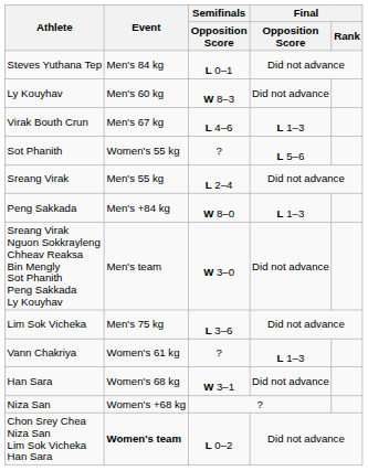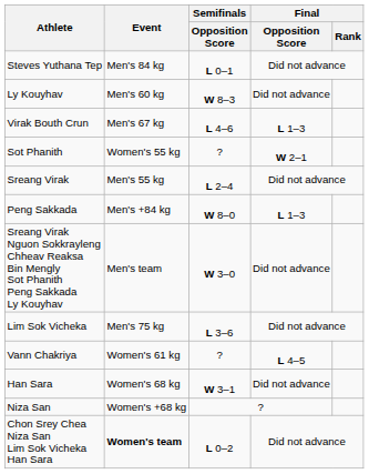 <table class="wikitable" style="font-size:90%">
 <tr>
 <th rowspan=2>Athlete</th>
 <th rowspan=2>Event</th>
 <th>Semifinals</th>
 <th colspan=2>Final</th>
 </tr>
 <tr style="font-size:95">
 <th>Opposition<br>Score</th>
 <th>Opposition<br>Score</th>
 <th>Rank</th>
 </tr>
 <tr align=center>
 <td align=left>Steves Yuthana Tep</td>
 <td align=left>Men's 84 kg</td>
 <td><br><strong>L</strong> 0–1 </td>
 <td colspan=2>Did not advance</td>
 </tr>
 <tr align=center>
 <td align=left>Ly Kouyhav</td>
 <td align=left>Men's 60 kg</td>
 <td><br><strong>W</strong> 8–3 </td>
 <td>Did not advance</td>
 <td></td>
 </tr>
 <tr align=center>
 <td align=left>Virak Bouth Crun</td>
 <td align=left>Men's 67 kg</td>
 <td><br><strong>L</strong> 4–6</td>
 <td><br><strong>L</strong> 1–3</td>
 <td></td>
 </tr>
 <tr align=center>
 <td align=left>Sot Phanith</td>
 <td align=left>Women's 55 kg</td>
 <td>?</td>
-<td><br><strong>L</strong> 5–6</td>
+<td><br><strong>W</strong> 2–1</td>
 <td></td>
 </tr>
 <tr align=center>
 <td align=left>Sreang Virak</td>
 <td align=left>Men's 55 kg</td>
 <td><br><strong>L</strong> 2–4 </td>
 <td colspan=2>Did not advance</td>
 </tr>
 <tr align=center>
 <td align=left>Peng Sakkada</td>
 <td align=left>Men's +84 kg</td>
 <td><br><strong>W</strong> 8–0</td>
 <td><br><strong>L</strong> 1–3</td>
 <td></td>
 </tr>
 <tr align=center>
 <td align=left>Sreang Virak<br>Nguon Sokkrayleng<br>Chheav Reaksa<br>Bin Mengly<br>Sot Phanith<br>Peng Sakkada<br>Ly Kouyhav</td>
 <td align=left>Men's team</td>
 <td><br><strong>W</strong> 3–0 </td>
 <td>Did not advance</td>
 <td></td>
 </tr>
 <tr align=center>
 <td align=left>Lim Sok Vicheka</td>
 <td align=left>Men's 75 kg</td>
 <td><br><strong>L</strong> 3–6 </td>
 <td colspan=2>Did not advance</td>
 </tr>
 <tr align=center>
 <td align=left>Vann Chakriya</td>
 <td align=left>Women's 61 kg</td>
 <td>?</td>
-<td><br><strong>L</strong> 1–3</td>
+<td><br><strong>L</strong> 4–5</td>
 <td></td>
 </tr>
 <tr align=center>
 <td align=left>Han Sara</td>
 <td align=left>Women's 68 kg</td>
 <td><br><strong>W</strong> 3–1</td>
 <td>Did not advance</td>
 <td></td>
 </tr>
 <tr align=center>
 <td align=left>Niza San</td>
 <td align=left>Women's +68 kg</td>
 <td colspan=2>?</td>
 <td></td>
 </tr>
 <tr align=center>
 <td align=left>Chon Srey Chea<br>Niza San<br>Lim Sok Vicheka<br>Han Sara</td>
 <td align=left><strong>Women's team</strong></td>
 <td><br><strong>L</strong> 0–2 </td>
 <td colspan=2>Did not advance</td>
 </tr>
 </table>
